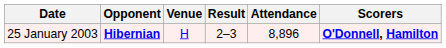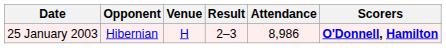 <table class="wikitable sortable" style="font-size:95%; text-align:center">
 <tr>
 <th>Date</th>
 <th>Opponent</th>
 <th>Venue</th>
 <th>Result</th>
 <th>Attendance</th>
 <th>Scorers</th>
 </tr>
 <tr bgcolor = "#FFEEEE">
 <td>25 January 2003</td>
-<td><strong><a href='#'>Hibernian</a></strong></td>
+<td><a href='#'>Hibernian</a></td>
 <td><a href='#'>H</a></td>
 <td>2–3</td>
-<td>8,896</td>
+<td>8,986</td>
 <td><strong><a href='#'>O'Donnell</a>, <a href='#'>Hamilton</a></strong></td>
 </tr>
 </table>
